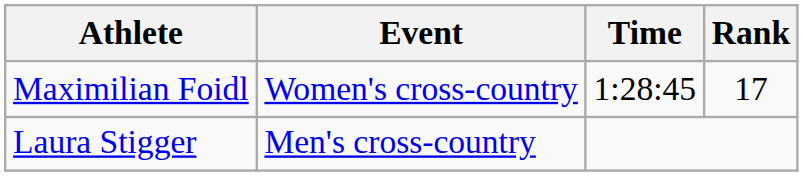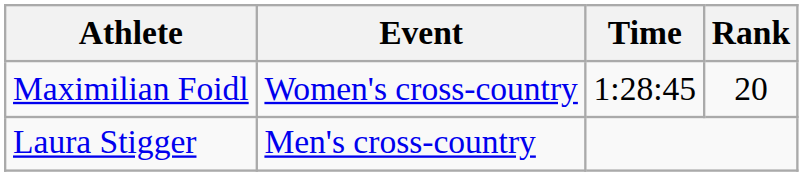 <table class=wikitable style=font-size:90%;text-align:center>
 <tr>
 <th>Athlete</th>
 <th>Event</th>
 <th>Time</th>
 <th>Rank</th>
 </tr>
 <tr>
 <td align=left><a href='#'>Maximilian Foidl</a></td>
 <td align=left><a href='#'>Women's cross-country</a></td>
 <td>1:28:45</td>
-<td>17</td>
+<td>20</td>
 </tr>
 <tr>
 <td align=left><a href='#'>Laura Stigger</a></td>
 <td align=left><a href='#'>Men's cross-country</a></td>
 <td colspan="2"></td>
 </tr>
 </table>
